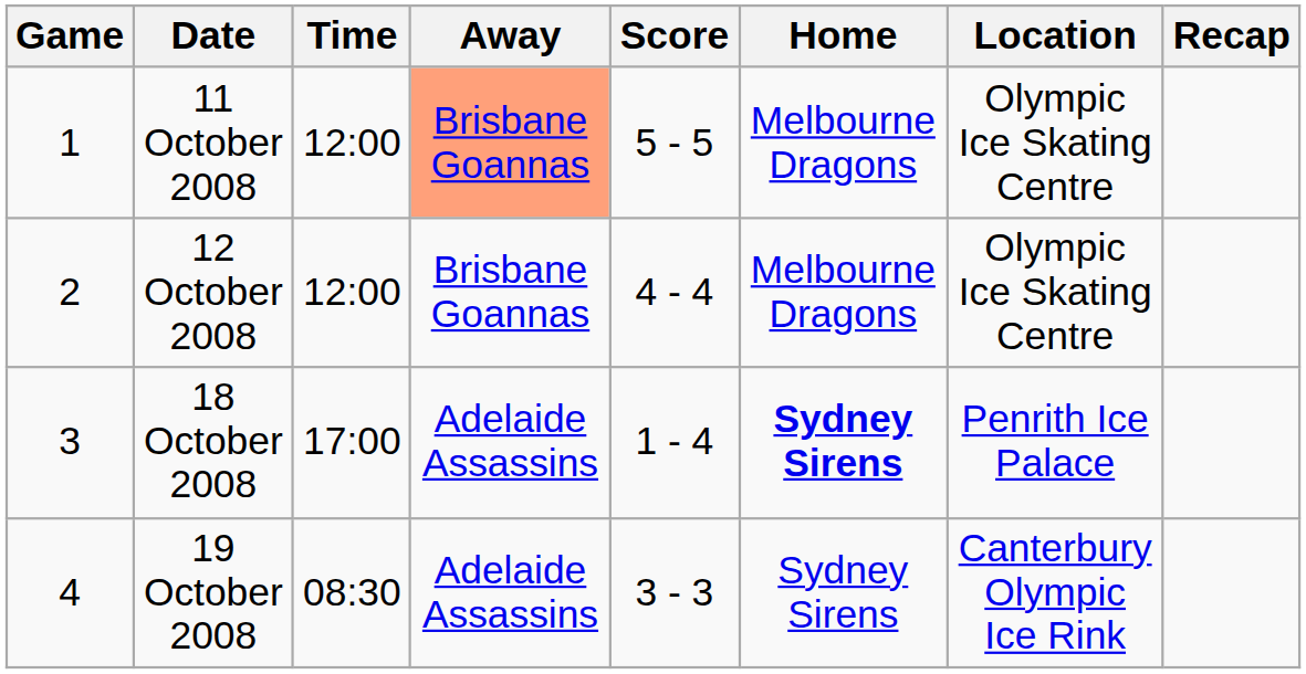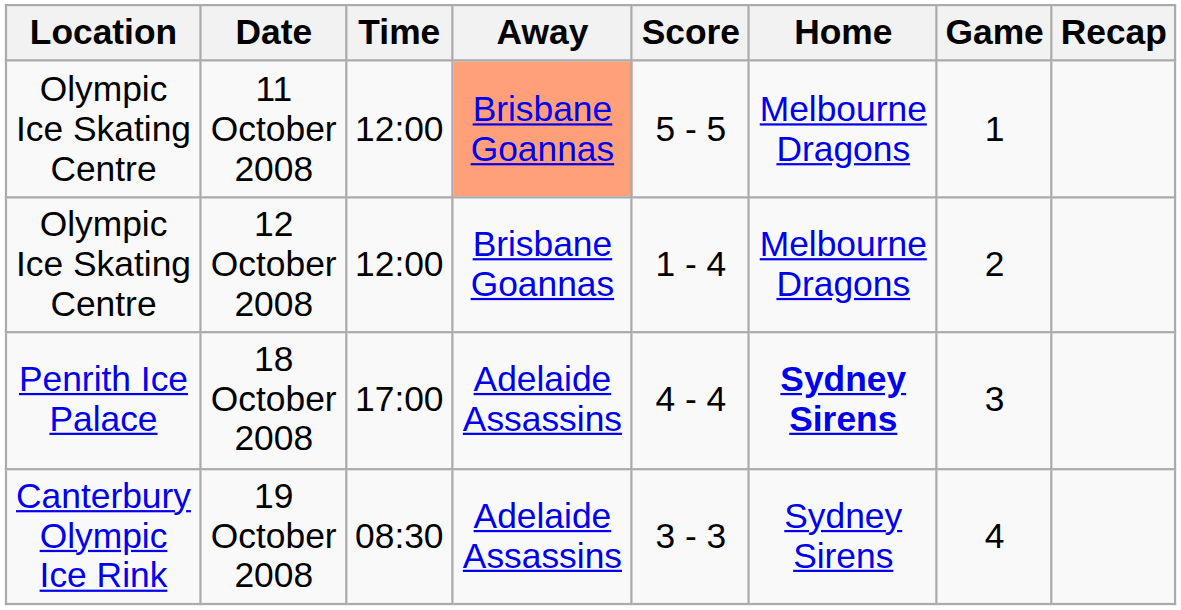 <table class="wikitable" width="85%" style="margin: 1em auto 1em auto">
 <tr>
-<th width="1%">Game</th>
+<th width="11%">Location</th>
 <th width="6%">Date</th>
 <th width="4%">Time</th>
 <th width="10%">Away</th>
 <th width="6%">Score</th>
 <th width="10%">Home</th>
-<th width="11%">Location</th>
+<th width="1%">Game</th>
 <th width="2%">Recap</th>
 </tr>
 <tr align="center">
-<td>1</td>
+<td>Olympic Ice Skating Centre</td>
 <td>11 October 2008</td>
 <td>12:00</td>
 <td style="background: lightsalmon;"><a href='#'>Brisbane Goannas</a></td>
 <td>5 - 5</td>
 <td><a href='#'>Melbourne Dragons</a></td>
-<td>Olympic Ice Skating Centre</td>
+<td>1</td>
 <td> </td>
 </tr>
 <tr align="center">
-<td>2</td>
+<td>Olympic Ice Skating Centre</td>
 <td>12 October 2008</td>
 <td>12:00</td>
 <td><a href='#'>Brisbane Goannas</a></td>
-<td>4 - 4</td>
+<td>1 - 4</td>
 <td><a href='#'>Melbourne Dragons</a></td>
-<td>Olympic Ice Skating Centre</td>
+<td>2</td>
 <td> </td>
 </tr>
 <tr align="center">
-<td>3</td>
+<td><a href='#'>Penrith Ice Palace</a></td>
 <td>18 October 2008</td>
 <td>17:00</td>
 <td><a href='#'>Adelaide Assassins</a></td>
-<td>1 - 4</td>
+<td>4 - 4</td>
 <td><strong><a href='#'>Sydney Sirens</a></strong></td>
-<td><a href='#'>Penrith Ice Palace</a></td>
+<td>3</td>
 <td> </td>
 </tr>
 <tr align="center">
-<td>4</td>
+<td><a href='#'>Canterbury Olympic Ice Rink</a></td>
 <td>19 October 2008</td>
 <td>08:30</td>
 <td><a href='#'>Adelaide Assassins</a></td>
 <td>3 - 3</td>
 <td><a href='#'>Sydney Sirens</a></td>
-<td><a href='#'>Canterbury Olympic Ice Rink</a></td>
+<td>4</td>
 <td> </td>
 </tr>
 </table>
